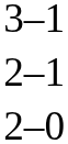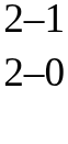 <table cellspacing=1 width=70%>
 <tr>
 <th width=25%></th>
 <th width=30%></th>
 <th width=15%></th>
 <th width=30%></th>
-</tr>
-<tr>
-<td></td>
-<td align=right></td>
-<td align=center>3–1</td>
-<td></td>
 </tr>
 <tr>
 <td></td>
 <td align=right></td>
 <td align=center>2–1</td>
 <td></td>
 </tr>
 <tr>
 <td></td>
 <td align=right></td>
 <td align=center>2–0</td>
 <td></td>
 </tr>
 </table>
